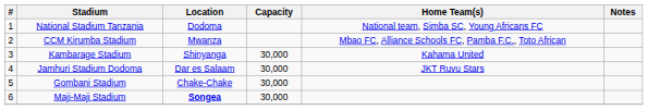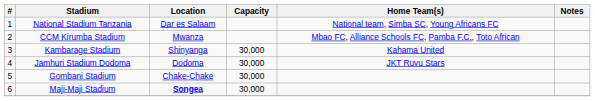 <table class="wikitable sortable" style="width:76%; text-align:center; background:#f9f9f9; font-size:85%;">
 <tr>
 <th>#</th>
 <th>Stadium</th>
 <th>Location</th>
 <th>Capacity</th>
 <th>Home Team(s)</th>
 <th>Notes</th>
 </tr>
 <tr>
 <td style="text-align:center;">1</td>
 <td><a href='#'>National Stadium Tanzania</a></td>
-<td style="text-align:center;"><a href='#'>Dodoma</a></td>
+<td style="text-align:center;"><a href='#'>Dar es Salaam</a></td>
 <td style="text-align:center;"></td>
 <td><a href='#'>National team</a>, <a href='#'>Simba SC</a>, <a href='#'>Young Africans FC</a></td>
 <td></td>
 </tr>
 <tr>
 <td style="text-align:center;">2</td>
 <td><a href='#'>CCM Kirumba Stadium</a></td>
 <td style="text-align:center;"><a href='#'>Mwanza</a></td>
 <td style="text-align:center;"></td>
 <td><a href='#'>Mbao FC</a>, <a href='#'>Alliance Schools FC</a>, <a href='#'>Pamba F.C.</a>, <a href='#'>Toto African</a></td>
 <td></td>
 </tr>
 <tr>
 <td style="text-align:center;">3</td>
 <td><a href='#'>Kambarage Stadium</a></td>
 <td style="text-align:center;"><a href='#'>Shinyanga</a></td>
 <td style="text-align:center;">30,000</td>
 <td><a href='#'>Kahama United</a></td>
 <td></td>
 </tr>
 <tr>
 <td style="text-align:center;">4</td>
 <td><a href='#'>Jamhuri Stadium Dodoma</a></td>
-<td style="text-align:center;"><a href='#'>Dar es Salaam</a></td>
+<td style="text-align:center;"><a href='#'>Dodoma</a></td>
 <td style="text-align:center;">30,000</td>
 <td><a href='#'>JKT Ruvu Stars</a></td>
 <td></td>
 </tr>
 <tr>
 <td style="text-align:center;">5</td>
 <td><a href='#'>Gombani Stadium</a></td>
 <td style="text-align:center;"><a href='#'>Chake-Chake</a></td>
 <td style="text-align:center;">30,000</td>
 <td></td>
 <td></td>
 </tr>
 <tr>
 <td style="text-align:center;">6</td>
 <td><a href='#'>Maji-Maji Stadium</a></td>
 <td style="text-align:center;"><strong><a href='#'>Songea</a></strong></td>
 <td style="text-align:center;">30,000</td>
 <td></td>
 <td></td>
 </tr>
 <tr>
 </tr>
 </table>
